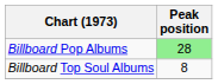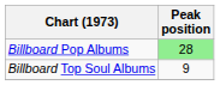 <table class="wikitable">
 <tr>
 <th>Chart (1973)</th>
 <th>Peak<br>position</th>
 </tr>
 <tr>
 <td><a href='#'><em>Billboard</em> Pop Albums</a></td>
 <td align=center style="background: lightgreen;">28</td>
 </tr>
 <tr>
 <td><em>Billboard</em> <a href='#'>Top Soul Albums</a></td>
-<td align=center>8</td>
+<td align=center>9</td>
 </tr>
 <tr>
 </tr>
 </table>
